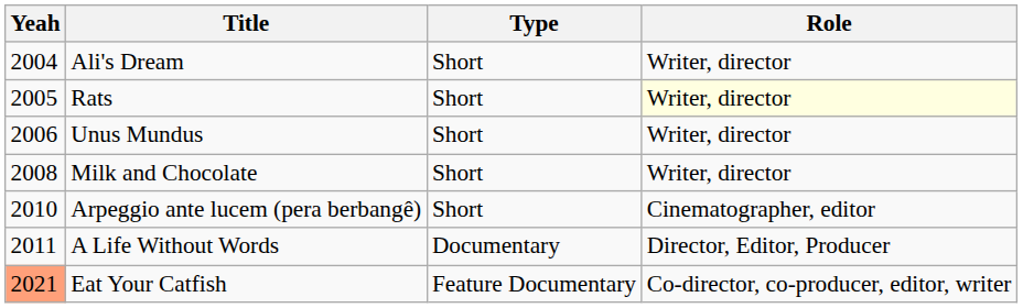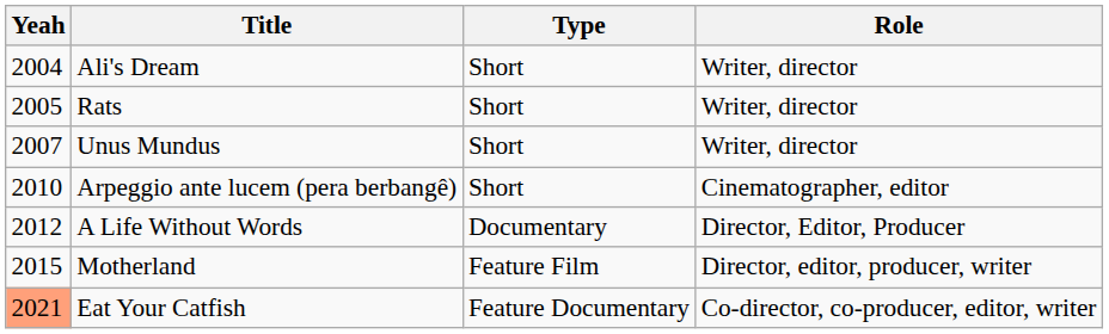 <table class="wikitable">
 <tr>
 <th>Yeah</th>
 <th>Title</th>
 <th>Type</th>
 <th>Role</th>
 </tr>
 <tr>
 <td>2004</td>
 <td>Ali's Dream</td>
 <td>Short</td>
 <td>Writer, director</td>
 </tr>
 <tr>
 <td>2005</td>
 <td>Rats</td>
 <td>Short</td>
-<td style="background: lightyellow;">Writer, director</td>
-</tr>
-<tr>
-<td>2006</td>
-<td>Unus Mundus</td>
-<td>Short</td>
 <td>Writer, director</td>
 </tr>
 <tr>
-<td>2008</td>
-<td>Milk and Chocolate</td>
+<td>2007</td>
+<td>Unus Mundus</td>
 <td>Short</td>
 <td>Writer, director</td>
 </tr>
 <tr>
 <td>2010</td>
 <td>Arpeggio ante lucem (pera berbangê)</td>
 <td>Short</td>
 <td>Cinematographer, editor</td>
 </tr>
 <tr>
-<td>2011</td>
+<td>2012</td>
 <td>A Life Without Words</td>
 <td>Documentary</td>
 <td>Director, Editor, Producer</td>
+</tr>
+<tr>
+<td>2015</td>
+<td>Motherland</td>
+<td>Feature Film</td>
+<td>Director, editor, producer, writer</td>
 </tr>
 <tr>
 <td style="background: lightsalmon;">2021</td>
 <td>Eat Your Catfish</td>
 <td>Feature Documentary</td>
 <td>Co-director, co-producer, editor, writer</td>
 </tr>
 </table>
